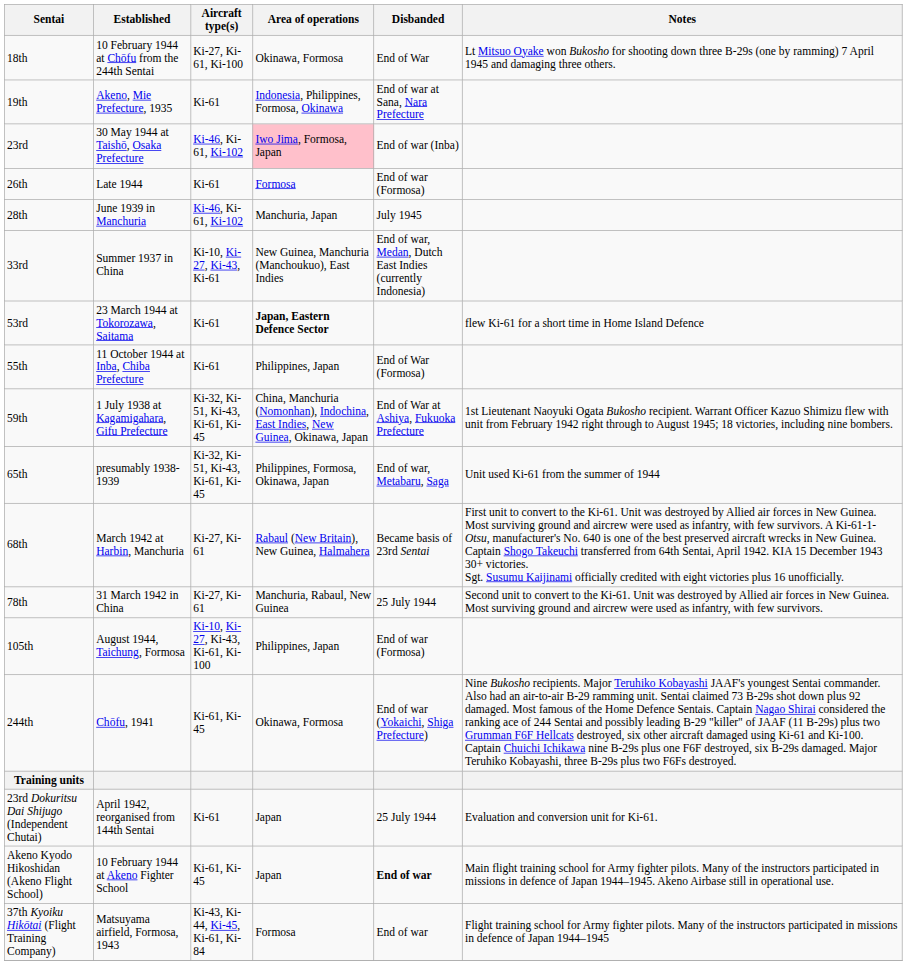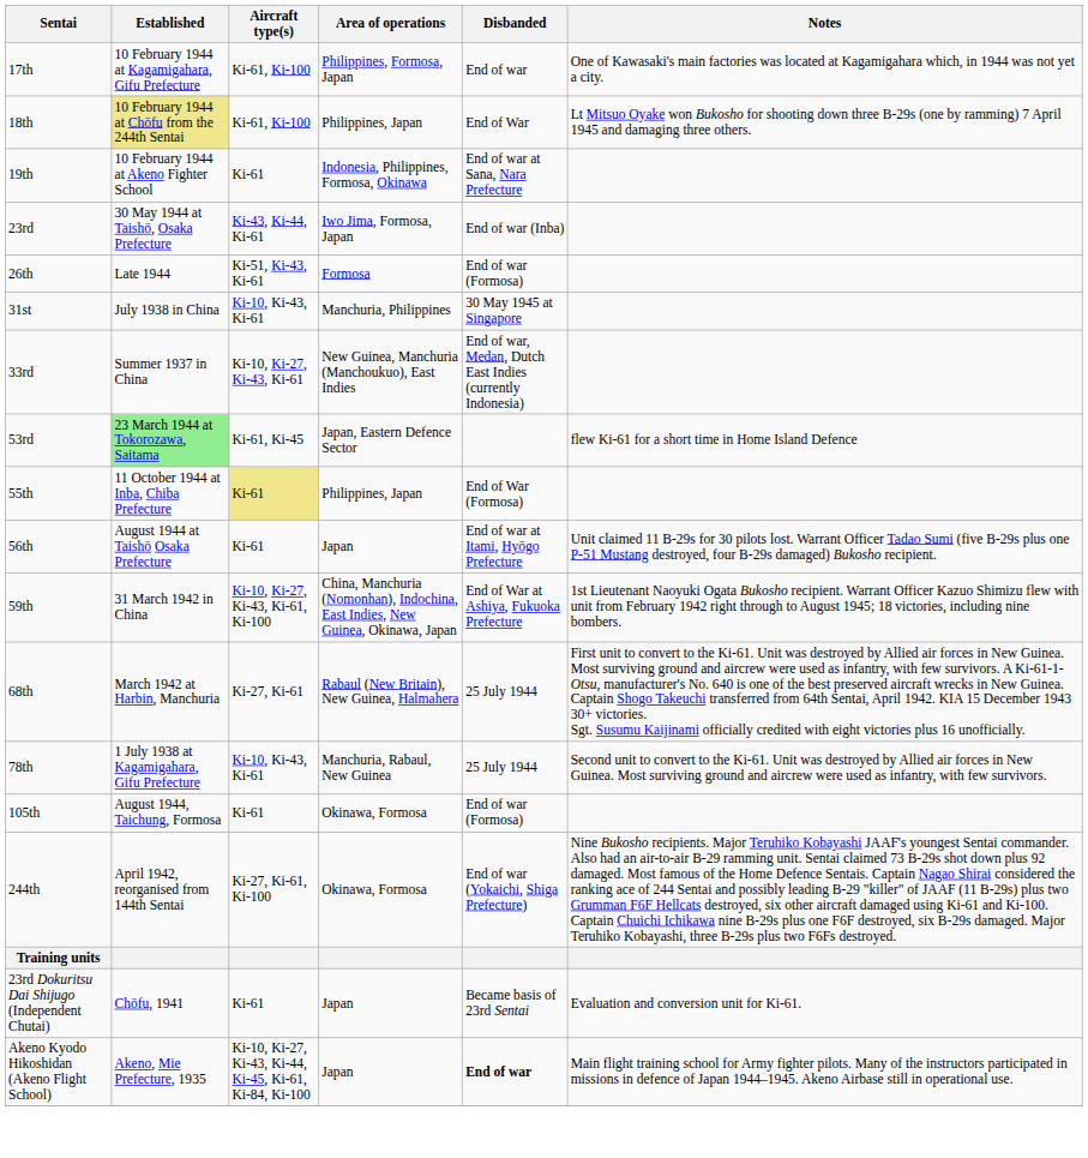 <table class="wikitable">
 <tr>
 <th>Sentai</th>
 <th>Established</th>
 <th>Aircraft type(s)</th>
 <th>Area of operations</th>
 <th>Disbanded</th>
 <th>Notes</th>
 </tr>
 <tr>
+<td>17th</td>
+<td>10 February 1944 at <a href='#'>Kagamigahara</a>, <a href='#'>Gifu Prefecture</a></td>
+<td>Ki-61, <a href='#'>Ki-100</a></td>
+<td><a href='#'>Philippines</a>, <a href='#'>Formosa</a>, Japan</td>
+<td>End of war</td>
+<td>One of Kawasaki's main factories was located at Kagamigahara which, in 1944 was not yet a city.</td>
+</tr>
+<tr>
 <td>18th</td>
-<td>10 February 1944 at <a href='#'>Chōfu</a> from the 244th Sentai</td>
-<td>Ki-27, Ki-61, Ki-100</td>
-<td>Okinawa, Formosa</td>
+<td style="background: khaki;">10 February 1944 at <a href='#'>Chōfu</a> from the 244th Sentai</td>
+<td>Ki-61, <a href='#'>Ki-100</a></td>
+<td>Philippines, Japan</td>
 <td>End of War</td>
 <td>Lt <a href='#'>Mitsuo Oyake</a> won <em>Bukosho</em> for shooting down three B-29s (one by ramming) 7 April 1945 and damaging three others.</td>
 </tr>
 <tr>
 <td>19th</td>
-<td><a href='#'>Akeno</a>, <a href='#'>Mie Prefecture</a>, 1935</td>
+<td>10 February 1944 at <a href='#'>Akeno</a> Fighter School</td>
 <td>Ki-61</td>
 <td><a href='#'>Indonesia</a>, Philippines, Formosa, <a href='#'>Okinawa</a></td>
 <td>End of war at Sana, <a href='#'>Nara Prefecture</a></td>
 <td></td>
 </tr>
 <tr>
 <td>23rd</td>
 <td>30 May 1944 at <a href='#'>Taishō</a>, <a href='#'>Osaka Prefecture</a></td>
-<td><a href='#'>Ki-46</a>, Ki-61, <a href='#'>Ki-102</a></td>
-<td style="background: pink;"><a href='#'>Iwo Jima</a>, Formosa, Japan</td>
+<td><a href='#'>Ki-43</a>, <a href='#'>Ki-44</a>, Ki-61</td>
+<td><a href='#'>Iwo Jima</a>, Formosa, Japan</td>
 <td>End of war (Inba)</td>
 <td></td>
 </tr>
 <tr>
 <td>26th</td>
 <td>Late 1944</td>
-<td>Ki-61</td>
+<td>Ki-51, <a href='#'>Ki-43</a>, Ki-61</td>
 <td><a href='#'>Formosa</a></td>
 <td>End of war (Formosa)</td>
 <td></td>
 </tr>
 <tr>
-<td>28th</td>
-<td>June 1939 in <a href='#'>Manchuria</a></td>
-<td><a href='#'>Ki-46</a>, Ki-61, <a href='#'>Ki-102</a></td>
-<td>Manchuria, Japan</td>
-<td>July 1945</td>
+<td>31st</td>
+<td>July 1938 in China</td>
+<td><a href='#'>Ki-10</a>, Ki-43, Ki-61</td>
+<td>Manchuria, Philippines</td>
+<td>30 May 1945 at <a href='#'>Singapore</a></td>
 <td></td>
 </tr>
 <tr>
 <td>33rd</td>
 <td>Summer 1937 in China</td>
 <td>Ki-10, <a href='#'>Ki-27</a>, <a href='#'>Ki-43</a>, Ki-61</td>
 <td>New Guinea, Manchuria (Manchoukuo), East Indies</td>
 <td>End of war, <a href='#'>Medan</a>, Dutch East Indies (currently Indonesia)</td>
 <td></td>
 </tr>
 <tr>
 <td>53rd</td>
-<td>23 March 1944 at <a href='#'>Tokorozawa</a>, <a href='#'>Saitama</a></td>
-<td>Ki-61</td>
-<td><strong>Japan, Eastern Defence Sector</strong></td>
+<td style="background: lightgreen;">23 March 1944 at <a href='#'>Tokorozawa</a>, <a href='#'>Saitama</a></td>
+<td>Ki-61, Ki-45</td>
+<td>Japan, Eastern Defence Sector</td>
 <td></td>
 <td>flew Ki-61 for a short time in Home Island Defence</td>
 </tr>
 <tr>
 <td>55th</td>
 <td>11 October 1944 at <a href='#'>Inba</a>, <a href='#'>Chiba Prefecture</a></td>
-<td>Ki-61</td>
+<td style="background: khaki;">Ki-61</td>
 <td>Philippines, Japan</td>
 <td>End of War (Formosa)</td>
 <td></td>
 </tr>
 <tr>
+<td>56th</td>
+<td>August 1944 at <a href='#'>Taishō</a> <a href='#'>Osaka Prefecture</a></td>
+<td>Ki-61</td>
+<td>Japan</td>
+<td>End of war at <a href='#'>Itami</a>, <a href='#'>Hyōgo Prefecture</a></td>
+<td>Unit claimed 11 B-29s for 30 pilots lost. Warrant Officer <a href='#'>Tadao Sumi</a> (five B-29s plus one <a href='#'>P-51 Mustang</a> destroyed, four B-29s damaged) <em>Bukosho</em> recipient.</td>
+</tr>
+<tr>
 <td>59th</td>
-<td>1 July 1938 at <a href='#'>Kagamigahara</a>, <a href='#'>Gifu Prefecture</a></td>
-<td>Ki-32, Ki-51, Ki-43, Ki-61, Ki-45</td>
+<td>31 March 1942 in China</td>
+<td><a href='#'>Ki-10</a>, <a href='#'>Ki-27</a>, Ki-43, Ki-61, Ki-100</td>
 <td>China, Manchuria (<a href='#'>Nomonhan</a>), <a href='#'>Indochina</a>, <a href='#'>East Indies</a>, <a href='#'>New Guinea</a>, Okinawa, Japan</td>
 <td>End of War at <a href='#'>Ashiya</a>, <a href='#'>Fukuoka Prefecture</a></td>
 <td>1st Lieutenant Naoyuki Ogata <em>Bukosho</em> recipient. Warrant Officer Kazuo Shimizu flew with unit from February 1942 right through to August 1945; 18 victories, including nine bombers.</td>
-</tr>
-<tr>
-<td>65th</td>
-<td>presumably 1938-1939</td>
-<td>Ki-32, Ki-51, Ki-43, Ki-61, Ki-45</td>
-<td>Philippines, Formosa, Okinawa, Japan</td>
-<td>End of war, <a href='#'>Metabaru</a>, <a href='#'>Saga</a></td>
-<td>Unit used Ki-61 from the summer of 1944</td>
 </tr>
 <tr>
 <td>68th</td>
 <td>March 1942 at <a href='#'>Harbin</a>, Manchuria</td>
 <td>Ki-27, Ki-61</td>
 <td><a href='#'>Rabaul</a> (<a href='#'>New Britain</a>), New Guinea, <a href='#'>Halmahera</a></td>
-<td>Became basis of 23rd <em>Sentai</em></td>
+<td>25 July 1944</td>
 <td>First unit to convert to the Ki-61. Unit was destroyed by Allied air forces in New Guinea. Most surviving ground and aircrew were used as infantry, with few survivors. A Ki-61-1-<em>Otsu</em>, manufacturer's No. 640 is one of the best preserved aircraft wrecks in New Guinea. Captain <a href='#'>Shogo Takeuchi</a> transferred from 64th Sentai, April 1942. KIA 15 December 1943 30+ victories.<br>Sgt. <a href='#'>Susumu Kaijinami</a> officially credited with eight victories plus 16 unofficially.</td>
 </tr>
 <tr>
 <td>78th</td>
-<td>31 March 1942 in China</td>
-<td>Ki-27, Ki-61</td>
+<td>1 July 1938 at <a href='#'>Kagamigahara</a>, <a href='#'>Gifu Prefecture</a></td>
+<td><a href='#'>Ki-10</a>, Ki-43, Ki-61</td>
 <td>Manchuria, Rabaul, New Guinea</td>
 <td>25 July 1944</td>
 <td>Second unit to convert to the Ki-61. Unit was destroyed by Allied air forces in New Guinea. Most surviving ground and aircrew were used as infantry, with few survivors.</td>
 </tr>
 <tr>
 <td>105th</td>
 <td>August 1944, <a href='#'>Taichung</a>, Formosa</td>
-<td><a href='#'>Ki-10</a>, <a href='#'>Ki-27</a>, Ki-43, Ki-61, Ki-100</td>
-<td>Philippines, Japan</td>
+<td>Ki-61</td>
+<td>Okinawa, Formosa</td>
 <td>End of war (Formosa)</td>
 <td></td>
 </tr>
 <tr>
 <td>244th</td>
-<td><a href='#'>Chōfu</a>, 1941</td>
-<td>Ki-61, Ki-45</td>
+<td>April 1942, reorganised from 144th Sentai</td>
+<td>Ki-27, Ki-61, Ki-100</td>
 <td>Okinawa, Formosa</td>
 <td>End of war (<a href='#'>Yokaichi</a>, <a href='#'>Shiga Prefecture</a>)</td>
 <td>Nine <em>Bukosho</em> recipients. Major <a href='#'>Teruhiko Kobayashi</a> JAAF's youngest Sentai commander. Also had an air-to-air B-29 ramming unit. Sentai claimed 73 B-29s shot down plus 92 damaged. Most famous of the Home Defence Sentais. Captain <a href='#'>Nagao Shirai</a> considered the ranking ace of 244 Sentai and possibly leading B-29 "killer" of JAAF (11 B-29s) plus two <a href='#'>Grumman F6F Hellcats</a> destroyed, six other aircraft damaged using Ki-61 and Ki-100. Captain <a href='#'>Chuichi Ichikawa</a> nine B-29s plus one F6F destroyed, six B-29s damaged. Major Teruhiko Kobayashi, three B-29s plus two F6Fs destroyed.</td>
 </tr>
 <tr>
 <th>Training units</th>
 <th></th>
 <th></th>
 <th></th>
 <th></th>
 <th></th>
 </tr>
 <tr>
 <td>23rd <em>Dokuritsu Dai Shijugo</em> (Independent Chutai)</td>
-<td>April 1942, reorganised from 144th Sentai</td>
+<td><a href='#'>Chōfu</a>, 1941</td>
 <td>Ki-61</td>
 <td>Japan</td>
-<td>25 July 1944</td>
+<td>Became basis of 23rd <em>Sentai</em></td>
 <td>Evaluation and conversion unit for Ki-61.</td>
 </tr>
 <tr>
 <td>Akeno Kyodo Hikoshidan (Akeno Flight School)</td>
-<td>10 February 1944 at <a href='#'>Akeno</a> Fighter School</td>
-<td>Ki-61, Ki-45</td>
+<td><a href='#'>Akeno</a>, <a href='#'>Mie Prefecture</a>, 1935</td>
+<td>Ki-10, Ki-27, Ki-43, Ki-44, <a href='#'>Ki-45</a>, Ki-61, Ki-84, Ki-100</td>
 <td>Japan</td>
 <td><strong>End of war</strong></td>
 <td>Main flight training school for Army fighter pilots. Many of the instructors participated in missions in defence of Japan 1944–1945. Akeno Airbase still in operational use.</td>
 </tr>
 <tr>
-<td>37th <em>Kyoiku <a href='#'>Hikōtai</a></em> (Flight Training Company)</td>
-<td>Matsuyama airfield, Formosa, 1943</td>
-<td>Ki-43, Ki-44, <a href='#'>Ki-45</a>, Ki-61, Ki-84</td>
-<td>Formosa</td>
-<td>End of war</td>
-<td>Flight training school for Army fighter pilots. Many of the instructors participated in missions in defence of Japan 1944–1945</td>
-</tr>
-<tr>
 </tr>
 </table>
